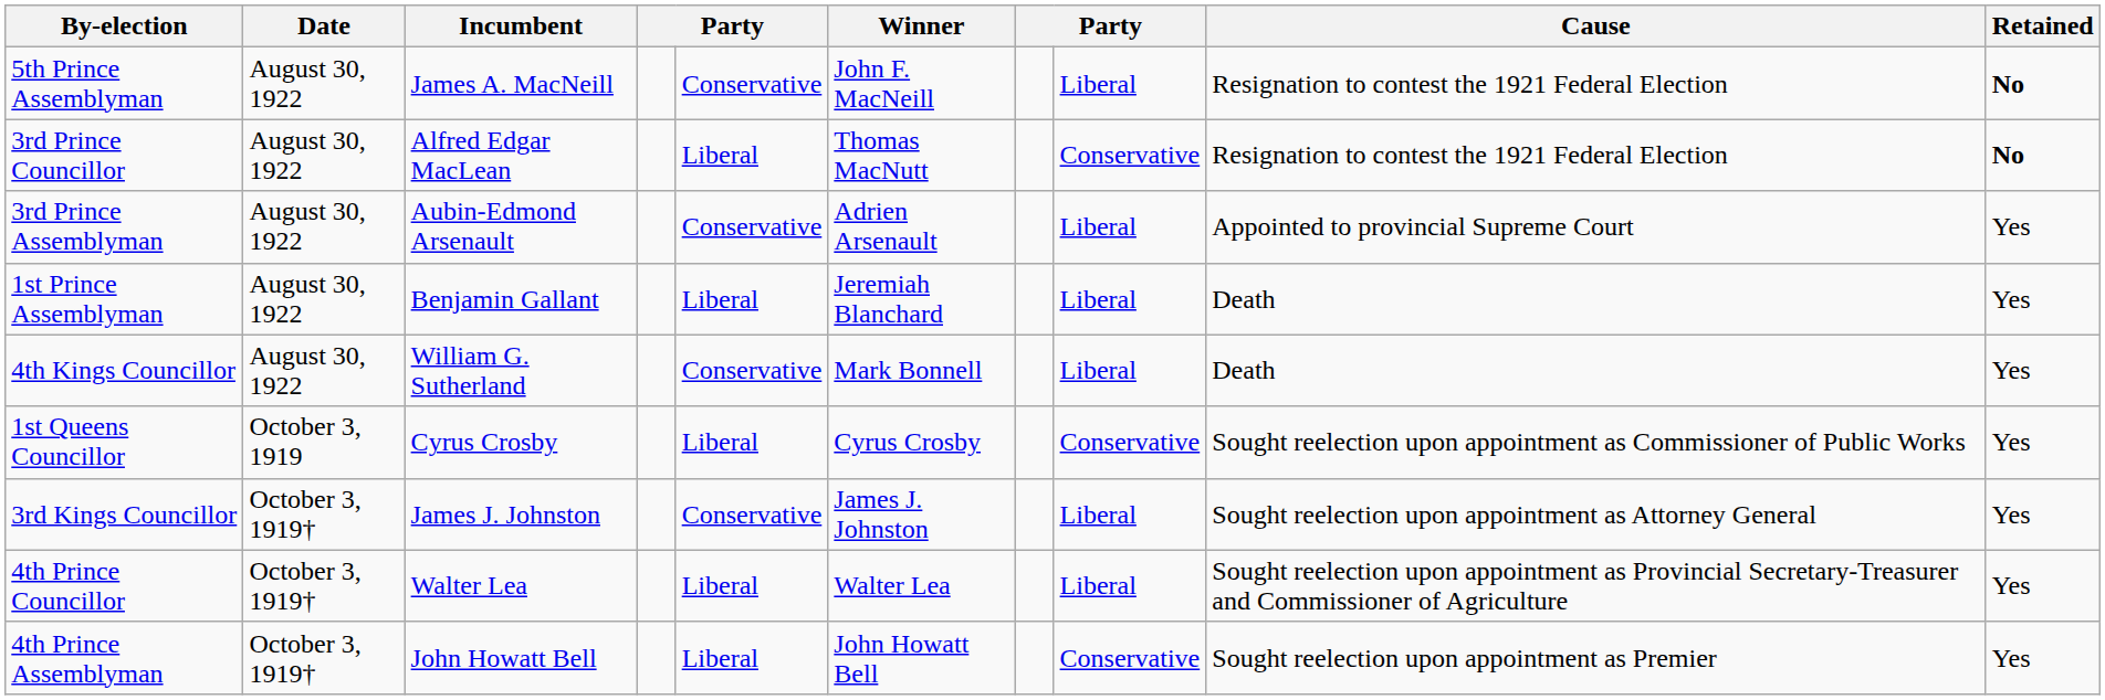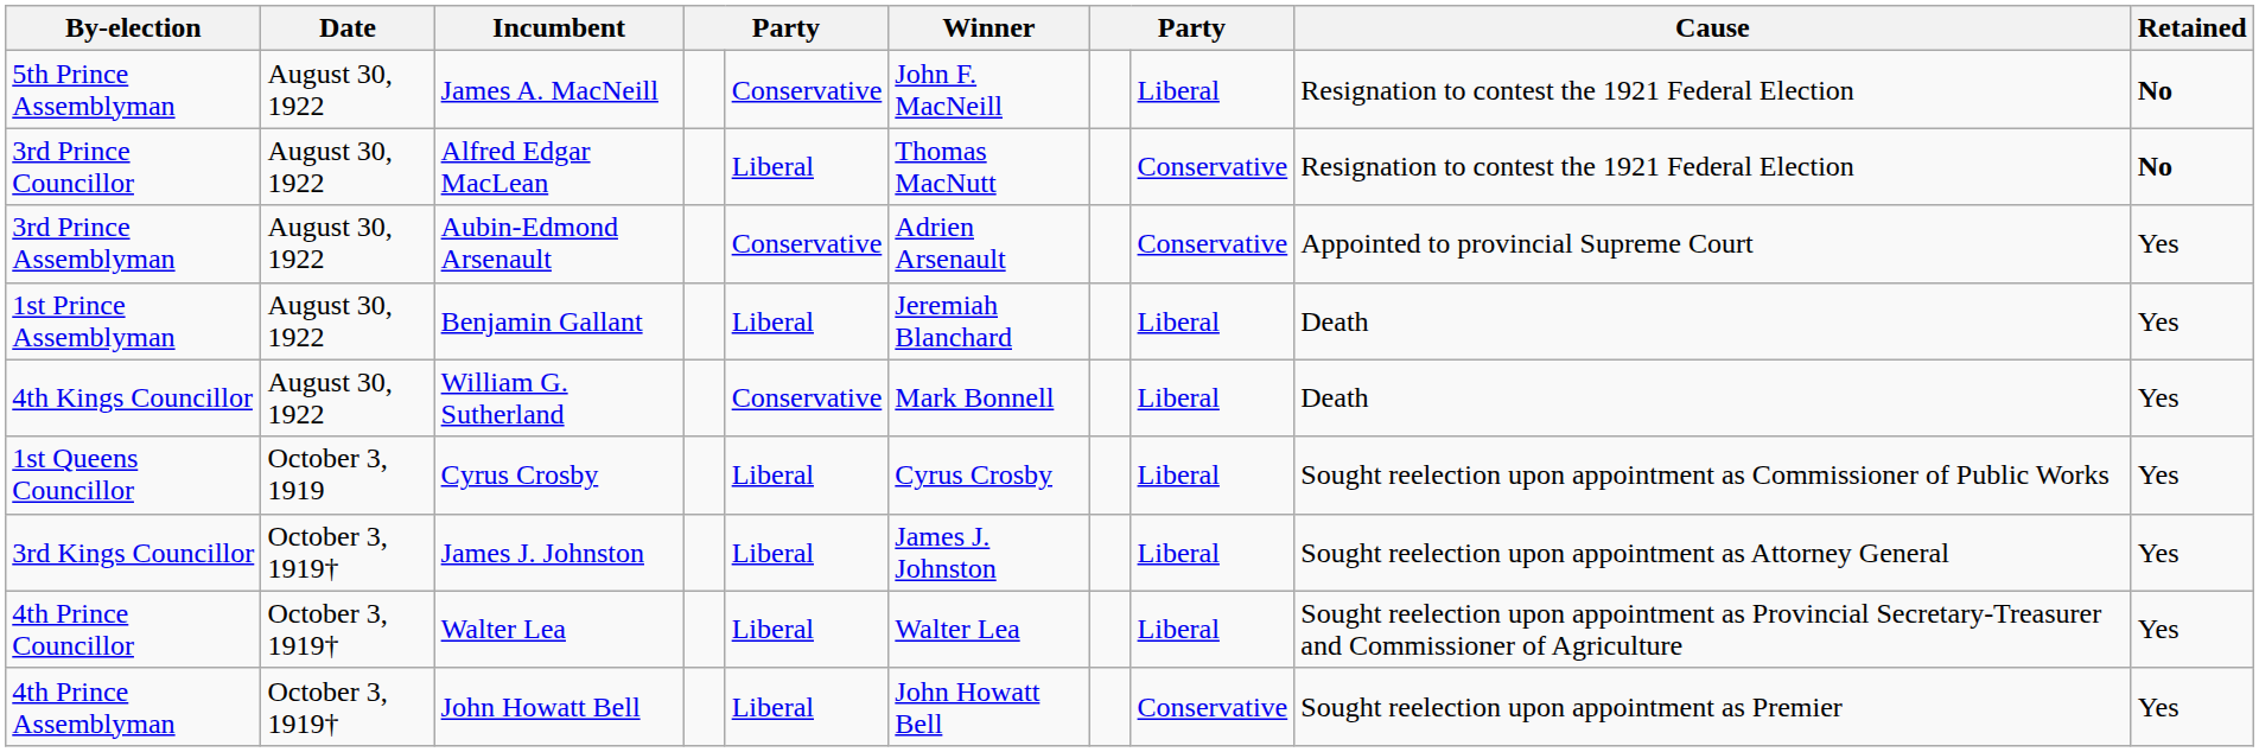 <table class=wikitable style="width:100%">
 <tr>
 <th>By-election</th>
 <th>Date</th>
 <th>Incumbent</th>
 <th colspan=2>Party</th>
 <th>Winner</th>
 <th colspan=2>Party</th>
 <th>Cause</th>
 <th>Retained</th>
 </tr>
 <tr>
 <td><a href='#'>5th Prince Assemblyman</a></td>
 <td>August 30, 1922</td>
 <td><a href='#'>James A. MacNeill</a></td>
 <td>    </td>
 <td><a href='#'>Conservative</a></td>
 <td><a href='#'>John F. MacNeill</a></td>
 <td>    </td>
 <td><a href='#'>Liberal</a></td>
 <td>Resignation to contest the 1921 Federal Election</td>
 <td><strong>No</strong></td>
 </tr>
 <tr>
 <td><a href='#'>3rd Prince Councillor</a></td>
 <td>August 30, 1922</td>
 <td><a href='#'>Alfred Edgar MacLean</a></td>
 <td>    </td>
 <td><a href='#'>Liberal</a></td>
 <td><a href='#'>Thomas MacNutt</a></td>
 <td>    </td>
 <td><a href='#'>Conservative</a></td>
 <td>Resignation to contest the 1921 Federal Election</td>
 <td><strong>No</strong></td>
 </tr>
 <tr>
 <td><a href='#'>3rd Prince Assemblyman</a></td>
 <td>August 30, 1922</td>
 <td><a href='#'>Aubin-Edmond Arsenault</a></td>
 <td>    </td>
 <td><a href='#'>Conservative</a></td>
 <td><a href='#'>Adrien Arsenault</a></td>
 <td>    </td>
-<td><a href='#'>Liberal</a></td>
+<td><a href='#'>Conservative</a></td>
 <td>Appointed to provincial Supreme Court</td>
 <td>Yes</td>
 </tr>
 <tr>
 <td><a href='#'>1st Prince Assemblyman</a></td>
 <td>August 30, 1922</td>
 <td><a href='#'>Benjamin Gallant</a></td>
 <td>    </td>
 <td><a href='#'>Liberal</a></td>
 <td><a href='#'>Jeremiah Blanchard</a></td>
 <td>    </td>
 <td><a href='#'>Liberal</a></td>
 <td>Death</td>
 <td>Yes</td>
 </tr>
 <tr>
 <td><a href='#'>4th Kings Councillor</a></td>
 <td>August 30, 1922</td>
 <td><a href='#'>William G. Sutherland</a></td>
 <td>    </td>
 <td><a href='#'>Conservative</a></td>
 <td><a href='#'>Mark Bonnell</a></td>
 <td>    </td>
 <td><a href='#'>Liberal</a></td>
 <td>Death</td>
 <td>Yes</td>
 </tr>
 <tr>
 <td><a href='#'>1st Queens Councillor</a></td>
 <td>October 3, 1919</td>
 <td><a href='#'>Cyrus Crosby</a></td>
 <td>    </td>
 <td><a href='#'>Liberal</a></td>
 <td><a href='#'>Cyrus Crosby</a></td>
 <td>    </td>
-<td><a href='#'>Conservative</a></td>
+<td><a href='#'>Liberal</a></td>
 <td>Sought reelection upon appointment as Commissioner of Public Works</td>
 <td>Yes</td>
 </tr>
 <tr>
 <td><a href='#'>3rd Kings Councillor</a></td>
 <td>October 3, 1919†</td>
 <td><a href='#'>James J. Johnston</a></td>
 <td>    </td>
-<td><a href='#'>Conservative</a></td>
+<td><a href='#'>Liberal</a></td>
 <td><a href='#'>James J. Johnston</a></td>
 <td>    </td>
 <td><a href='#'>Liberal</a></td>
 <td>Sought reelection upon appointment as Attorney General</td>
 <td>Yes</td>
 </tr>
 <tr>
 <td><a href='#'>4th Prince Councillor</a></td>
 <td>October 3, 1919†</td>
 <td><a href='#'>Walter Lea</a></td>
 <td>    </td>
 <td><a href='#'>Liberal</a></td>
 <td><a href='#'>Walter Lea</a></td>
 <td>    </td>
 <td><a href='#'>Liberal</a></td>
 <td>Sought reelection upon appointment as Provincial Secretary-Treasurer and Commissioner of Agriculture</td>
 <td>Yes</td>
 </tr>
 <tr>
 <td><a href='#'>4th Prince Assemblyman</a></td>
 <td>October 3, 1919†</td>
 <td><a href='#'>John Howatt Bell</a></td>
 <td>    </td>
 <td><a href='#'>Liberal</a></td>
 <td><a href='#'>John Howatt Bell</a></td>
 <td>    </td>
 <td><a href='#'>Conservative</a></td>
 <td>Sought reelection upon appointment as Premier</td>
 <td>Yes</td>
 </tr>
 </table>
